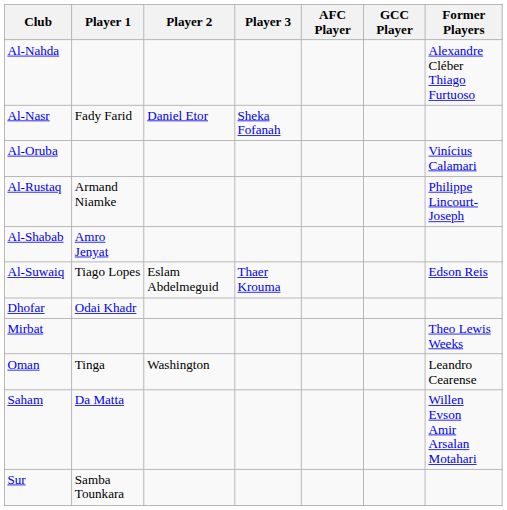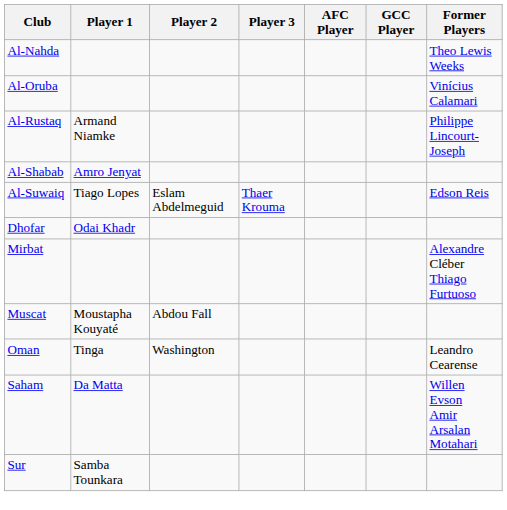 <table class="wikitable sortable" border="1">
 <tr>
 <th width="190">Club</th>
 <th width="170">Player 1</th>
 <th width="170">Player 2</th>
 <th width="170">Player 3</th>
 <th width="170">AFC Player</th>
 <th width="170">GCC Player</th>
 <th width="170">Former Players</th>
 </tr>
 <tr style="vertical-align:top;">
 <td><a href='#'>Al-Nahda</a></td>
 <td></td>
 <td></td>
 <td></td>
 <td></td>
 <td></td>
-<td> <a href='#'>Alexandre</a><br>  Cléber<br>  <a href='#'>Thiago Furtuoso</a></td>
-</tr>
-<tr style="vertical-align:top;">
-<td><a href='#'>Al-Nasr</a></td>
-<td> Fady Farid</td>
-<td> <a href='#'>Daniel Etor</a></td>
-<td> <a href='#'>Sheka Fofanah</a></td>
-<td></td>
-<td></td>
-<td></td>
+<td> <a href='#'>Theo Lewis Weeks</a></td>
 </tr>
 <tr style="vertical-align:top;">
 <td><a href='#'>Al-Oruba</a></td>
 <td></td>
 <td></td>
 <td></td>
 <td></td>
 <td></td>
 <td> <a href='#'>Vinícius Calamari</a></td>
 </tr>
 <tr style="vertical-align:top;">
 <td><a href='#'>Al-Rustaq</a></td>
 <td> Armand Niamke</td>
 <td></td>
 <td></td>
 <td></td>
 <td></td>
 <td> <a href='#'>Philippe Lincourt-Joseph</a></td>
 </tr>
 <tr style="vertical-align:top;">
 <td><a href='#'>Al-Shabab</a></td>
 <td> <a href='#'>Amro Jenyat</a></td>
 <td></td>
 <td></td>
 <td></td>
 <td></td>
 <td></td>
 </tr>
 <tr style="vertical-align:top;">
 <td><a href='#'>Al-Suwaiq</a></td>
 <td> Tiago Lopes</td>
 <td> Eslam Abdelmeguid</td>
 <td> <a href='#'>Thaer Krouma</a></td>
 <td></td>
 <td></td>
 <td> <a href='#'>Edson Reis</a></td>
 </tr>
 <tr style="vertical-align:top;">
 <td><a href='#'>Dhofar</a></td>
 <td> <a href='#'>Odai Khadr</a></td>
 <td></td>
 <td></td>
 <td></td>
 <td></td>
 <td></td>
 </tr>
 <tr style="vertical-align:top;">
 <td><a href='#'>Mirbat</a></td>
 <td></td>
 <td></td>
 <td></td>
 <td></td>
 <td></td>
-<td> <a href='#'>Theo Lewis Weeks</a></td>
+<td> <a href='#'>Alexandre</a><br>  Cléber<br>  <a href='#'>Thiago Furtuoso</a></td>
+</tr>
+<tr style="vertical-align:top;">
+<td><a href='#'>Muscat</a></td>
+<td> Moustapha Kouyaté</td>
+<td> Abdou Fall</td>
+<td></td>
+<td></td>
+<td></td>
+<td></td>
 </tr>
 <tr style="vertical-align:top;">
 <td><a href='#'>Oman</a></td>
 <td> Tinga</td>
 <td> Washington</td>
 <td></td>
 <td></td>
 <td></td>
 <td> Leandro Cearense</td>
 </tr>
 <tr style="vertical-align:top;">
 <td><a href='#'>Saham</a></td>
 <td> <a href='#'>Da Matta</a></td>
 <td></td>
 <td></td>
 <td></td>
 <td></td>
 <td> <a href='#'>Willen</a><br>  <a href='#'>Evson</a><br>  <a href='#'>Amir Arsalan Motahari</a></td>
 </tr>
 <tr style="vertical-align:top;">
 <td><a href='#'>Sur</a></td>
 <td> Samba Tounkara</td>
 <td></td>
 <td></td>
 <td></td>
 <td></td>
 <td></td>
 </tr>
 </table>
